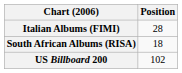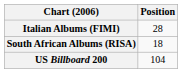 <table class="wikitable sortable plainrowheaders" style="text-align:center;">
 <tr>
 <th scope="col">Chart (2006)</th>
 <th scope="col">Position</th>
 </tr>
 <tr>
 <th scope="row">Italian Albums (FIMI)</th>
 <td>28</td>
 </tr>
 <tr>
 <th scope="row">South African Albums (RISA)</th>
 <td>18</td>
 </tr>
 <tr>
 <th scope="row">US <em>Billboard</em> 200</th>
-<td>102</td>
+<td>104</td>
 </tr>
 </table>
